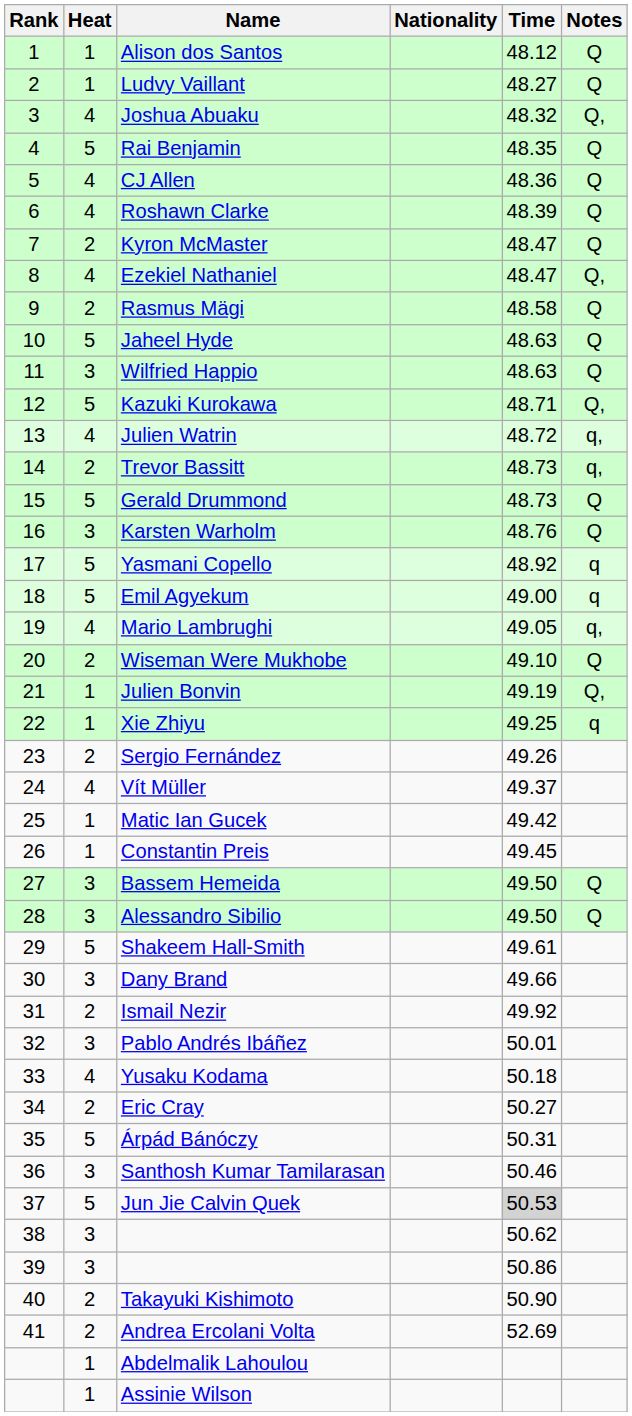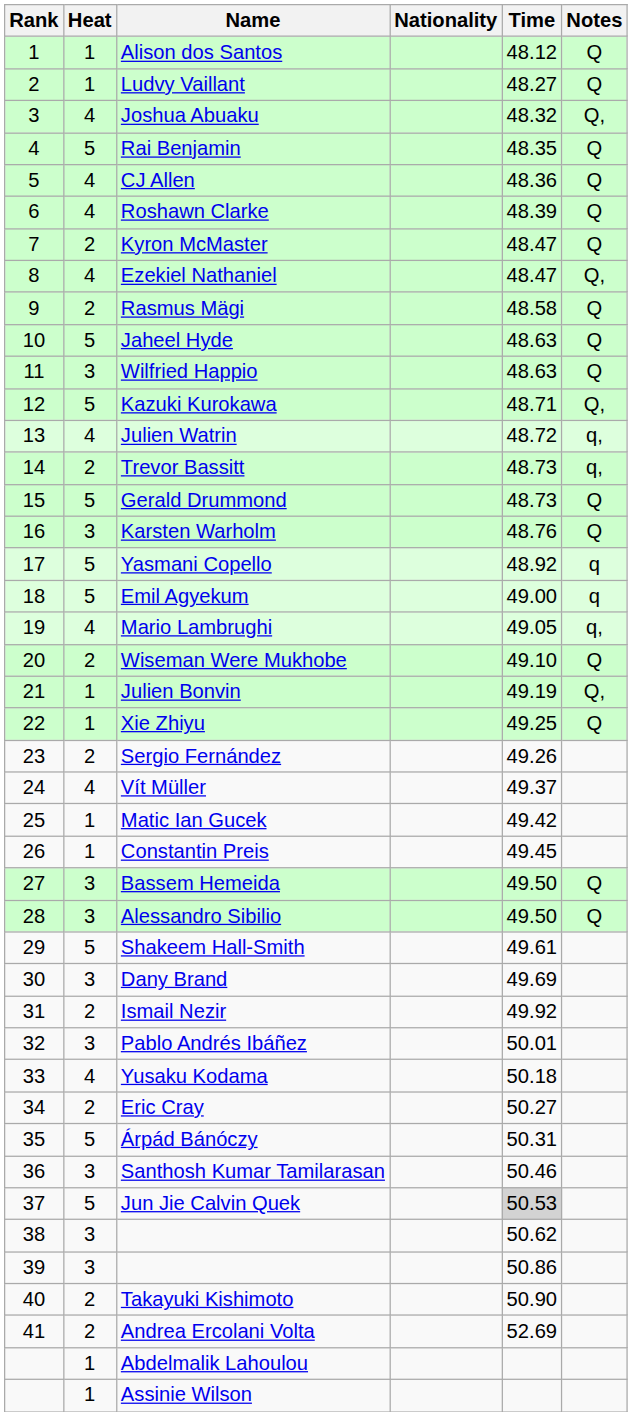 <table class="wikitable sortable" style="text-align:center">
 <tr>
 <th>Rank</th>
 <th>Heat</th>
 <th>Name</th>
 <th>Nationality</th>
 <th>Time</th>
 <th>Notes</th>
 </tr>
 <tr bgcolor=ccffcc>
 <td>1</td>
 <td>1</td>
 <td align="left"><a href='#'>Alison dos Santos</a></td>
 <td align="left"></td>
 <td>48.12</td>
 <td>Q</td>
 </tr>
 <tr bgcolor=ccffcc>
 <td>2</td>
 <td>1</td>
 <td align="left"><a href='#'>Ludvy Vaillant</a></td>
 <td align="left"></td>
 <td>48.27</td>
 <td>Q</td>
 </tr>
 <tr bgcolor=ccffcc>
 <td>3</td>
 <td>4</td>
 <td align="left"><a href='#'>Joshua Abuaku</a></td>
 <td align="left"></td>
 <td>48.32</td>
 <td>Q, </td>
 </tr>
 <tr bgcolor=ccffcc>
 <td>4</td>
 <td>5</td>
 <td align="left"><a href='#'>Rai Benjamin</a></td>
 <td align="left"></td>
 <td>48.35</td>
 <td>Q</td>
 </tr>
 <tr bgcolor=ccffcc>
 <td>5</td>
 <td>4</td>
 <td align="left"><a href='#'>CJ Allen</a></td>
 <td align="left"></td>
 <td>48.36</td>
 <td>Q</td>
 </tr>
 <tr bgcolor=ccffcc>
 <td>6</td>
 <td>4</td>
 <td align="left"><a href='#'>Roshawn Clarke</a></td>
 <td align="left"></td>
 <td>48.39</td>
 <td>Q</td>
 </tr>
 <tr bgcolor=ccffcc>
 <td>7</td>
 <td>2</td>
 <td align="left"><a href='#'>Kyron McMaster</a></td>
 <td align="left"></td>
 <td>48.47</td>
 <td>Q</td>
 </tr>
 <tr bgcolor=ccffcc>
 <td>8</td>
 <td>4</td>
 <td align="left"><a href='#'>Ezekiel Nathaniel</a></td>
 <td align="left"></td>
 <td>48.47</td>
 <td>Q, </td>
 </tr>
 <tr bgcolor=ccffcc>
 <td>9</td>
 <td>2</td>
 <td align="left"><a href='#'>Rasmus Mägi</a></td>
 <td align="left"></td>
 <td>48.58</td>
 <td>Q</td>
 </tr>
 <tr bgcolor=ccffcc>
 <td>10</td>
 <td>5</td>
 <td align="left"><a href='#'>Jaheel Hyde</a></td>
 <td align="left"></td>
 <td>48.63</td>
 <td>Q</td>
 </tr>
 <tr bgcolor=ccffcc>
 <td>11</td>
 <td>3</td>
 <td align="left"><a href='#'>Wilfried Happio</a></td>
 <td align="left"></td>
 <td>48.63</td>
 <td>Q</td>
 </tr>
 <tr bgcolor=ccffcc>
 <td>12</td>
 <td>5</td>
 <td align="left"><a href='#'>Kazuki Kurokawa</a></td>
 <td align="left"></td>
 <td>48.71</td>
 <td>Q, </td>
 </tr>
 <tr bgcolor=ddffdd>
 <td>13</td>
 <td>4</td>
 <td align="left"><a href='#'>Julien Watrin</a></td>
 <td align="left"></td>
 <td>48.72</td>
 <td>q, </td>
 </tr>
 <tr bgcolor=ccffcc>
 <td>14</td>
 <td>2</td>
 <td align="left"><a href='#'>Trevor Bassitt</a></td>
 <td align="left"></td>
 <td>48.73</td>
 <td>q, </td>
 </tr>
 <tr bgcolor=ccffcc>
 <td>15</td>
 <td>5</td>
 <td align="left"><a href='#'>Gerald Drummond</a></td>
 <td align="left"></td>
 <td>48.73</td>
 <td>Q</td>
 </tr>
 <tr bgcolor=ccffcc>
 <td>16</td>
 <td>3</td>
 <td align="left"><a href='#'>Karsten Warholm</a></td>
 <td align="left"></td>
 <td>48.76</td>
 <td>Q</td>
 </tr>
 <tr bgcolor=ddffdd>
 <td>17</td>
 <td>5</td>
 <td align="left"><a href='#'>Yasmani Copello</a></td>
 <td align="left"></td>
 <td>48.92</td>
 <td>q</td>
 </tr>
 <tr bgcolor=ddffdd>
 <td>18</td>
 <td>5</td>
 <td align="left"><a href='#'>Emil Agyekum</a></td>
 <td align="left"></td>
 <td>49.00</td>
 <td>q</td>
 </tr>
 <tr bgcolor=ddffdd>
 <td>19</td>
 <td>4</td>
 <td align="left"><a href='#'>Mario Lambrughi</a></td>
 <td align="left"></td>
 <td>49.05</td>
 <td>q, </td>
 </tr>
 <tr bgcolor=ccffcc>
 <td>20</td>
 <td>2</td>
 <td align="left"><a href='#'>Wiseman Were Mukhobe</a></td>
 <td align="left"></td>
 <td>49.10</td>
 <td>Q</td>
 </tr>
 <tr bgcolor=ccffcc>
 <td>21</td>
 <td>1</td>
 <td align="left"><a href='#'>Julien Bonvin</a></td>
 <td align="left"></td>
 <td>49.19</td>
 <td>Q, </td>
 </tr>
 <tr bgcolor=ccffcc>
 <td>22</td>
 <td>1</td>
 <td align="left"><a href='#'>Xie Zhiyu</a></td>
 <td align="left"></td>
 <td>49.25</td>
-<td>q</td>
+<td>Q</td>
 </tr>
 <tr>
 <td>23</td>
 <td>2</td>
 <td align=left><a href='#'>Sergio Fernández</a></td>
 <td align="left"></td>
 <td>49.26</td>
 <td></td>
 </tr>
 <tr>
 <td>24</td>
 <td>4</td>
 <td align="left"><a href='#'>Vít Müller</a></td>
 <td align="left"></td>
 <td>49.37</td>
 <td></td>
 </tr>
 <tr>
 <td>25</td>
 <td>1</td>
 <td align="left"><a href='#'>Matic Ian Gucek</a></td>
 <td align="left"></td>
 <td>49.42</td>
 <td></td>
 </tr>
 <tr>
 <td>26</td>
 <td>1</td>
 <td align="left"><a href='#'>Constantin Preis</a></td>
 <td align="left"></td>
 <td>49.45</td>
 <td></td>
 </tr>
 <tr bgcolor=ccffcc>
 <td>27</td>
 <td>3</td>
 <td align="left"><a href='#'>Bassem Hemeida</a></td>
 <td align="left"></td>
 <td>49.50</td>
 <td>Q</td>
 </tr>
 <tr bgcolor=ccffcc>
 <td>28</td>
 <td>3</td>
 <td align="left"><a href='#'>Alessandro Sibilio</a></td>
 <td align="left"></td>
 <td>49.50</td>
 <td>Q</td>
 </tr>
 <tr>
 <td>29</td>
 <td>5</td>
 <td align="left"><a href='#'>Shakeem Hall-Smith</a></td>
 <td align="left"></td>
 <td>49.61</td>
 <td></td>
 </tr>
 <tr>
 <td>30</td>
 <td>3</td>
 <td align="left"><a href='#'>Dany Brand</a></td>
 <td align="left"></td>
-<td>49.66</td>
+<td>49.69</td>
 <td></td>
 </tr>
 <tr>
 <td>31</td>
 <td>2</td>
 <td align="left"><a href='#'>Ismail Nezir</a></td>
 <td align="left"></td>
 <td>49.92</td>
 <td></td>
 </tr>
 <tr>
 <td>32</td>
 <td>3</td>
 <td align="left"><a href='#'>Pablo Andrés Ibáñez</a></td>
 <td align="left"></td>
 <td>50.01</td>
 <td></td>
 </tr>
 <tr>
 <td>33</td>
 <td>4</td>
 <td align="left"><a href='#'>Yusaku Kodama</a></td>
 <td align="left"></td>
 <td>50.18</td>
 <td></td>
 </tr>
 <tr>
 <td>34</td>
 <td>2</td>
 <td align="left"><a href='#'>Eric Cray</a></td>
 <td align="left"></td>
 <td>50.27</td>
 <td></td>
 </tr>
 <tr>
 <td>35</td>
 <td>5</td>
 <td align="left"><a href='#'>Árpád Bánóczy</a></td>
 <td align="left"></td>
 <td>50.31</td>
 <td></td>
 </tr>
 <tr>
 <td>36</td>
 <td>3</td>
 <td align="left"><a href='#'>Santhosh Kumar Tamilarasan</a></td>
 <td align="left"></td>
 <td>50.46</td>
 <td></td>
 </tr>
 <tr>
 <td>37</td>
 <td>5</td>
 <td align="left"><a href='#'>Jun Jie Calvin Quek</a></td>
 <td align="left"></td>
 <td style="background: lightgrey;">50.53</td>
 <td></td>
 </tr>
 <tr>
 <td>38</td>
 <td>3</td>
 <td align="left"></td>
 <td align="left"></td>
 <td>50.62</td>
 <td></td>
 </tr>
 <tr>
 <td>39</td>
 <td>3</td>
 <td align="left"></td>
 <td align="left"></td>
 <td>50.86</td>
 <td></td>
 </tr>
 <tr>
 <td>40</td>
 <td>2</td>
 <td align="left"><a href='#'>Takayuki Kishimoto</a></td>
 <td align="left"></td>
 <td>50.90</td>
 <td></td>
 </tr>
 <tr>
 <td>41</td>
 <td>2</td>
 <td align="left"><a href='#'>Andrea Ercolani Volta</a></td>
 <td align="left"></td>
 <td>52.69</td>
 <td></td>
 </tr>
 <tr>
 <td></td>
 <td>1</td>
 <td align="left"><a href='#'>Abdelmalik Lahoulou</a></td>
 <td align="left"></td>
 <td></td>
 <td></td>
 </tr>
 <tr>
 <td></td>
 <td>1</td>
 <td align="left"><a href='#'>Assinie Wilson</a></td>
 <td align="left"></td>
 <td></td>
 <td></td>
 </tr>
 </table>
